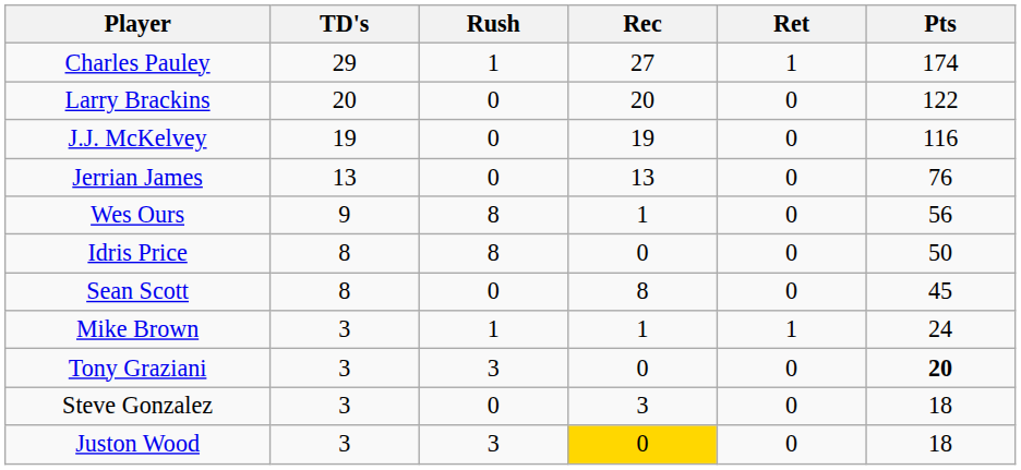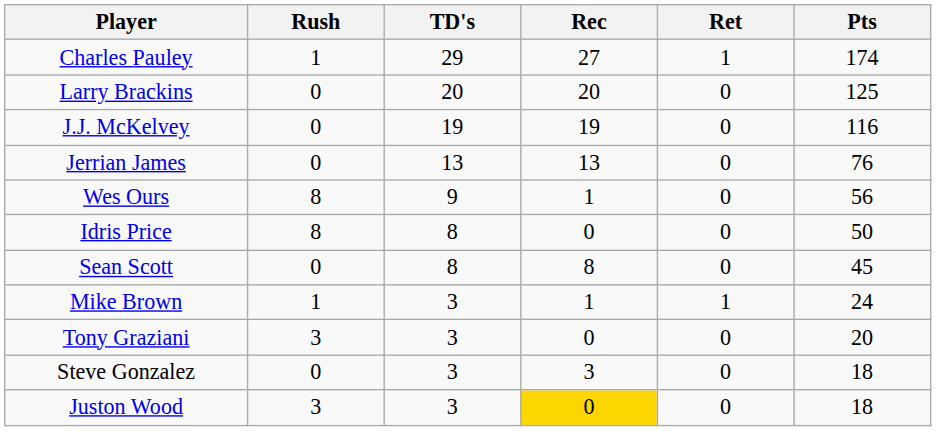 <table class="wikitable sortable">
 <tr>
 <th bgcolor="#DDDDFF" width="16%">Player</th>
+<th bgcolor="#DDDDFF" width="9%">Rush</th>
 <th bgcolor="#DDDDFF" width="9%">TD's</th>
-<th bgcolor="#DDDDFF" width="9%">Rush</th>
 <th bgcolor="#DDDDFF" width="9%">Rec</th>
 <th bgcolor="#DDDDFF" width="9%">Ret</th>
 <th bgcolor="#DDDDFF" width="9%">Pts</th>
 </tr>
 <tr align="center">
 <td><a href='#'>Charles Pauley</a></td>
+<td>1</td>
 <td>29</td>
-<td>1</td>
 <td>27</td>
 <td>1</td>
 <td>174</td>
 </tr>
 <tr align="center">
 <td><a href='#'>Larry Brackins</a></td>
+<td>0</td>
+<td>20</td>
 <td>20</td>
 <td>0</td>
-<td>20</td>
-<td>0</td>
-<td>122</td>
+<td>125</td>
 </tr>
 <tr align="center">
 <td><a href='#'>J.J. McKelvey</a></td>
+<td>0</td>
 <td>19</td>
-<td>0</td>
 <td>19</td>
 <td>0</td>
 <td>116</td>
 </tr>
 <tr align="center">
 <td><a href='#'>Jerrian James</a></td>
+<td>0</td>
 <td>13</td>
-<td>0</td>
 <td>13</td>
 <td>0</td>
 <td>76</td>
 </tr>
 <tr align="center">
 <td><a href='#'>Wes Ours</a></td>
+<td>8</td>
 <td>9</td>
-<td>8</td>
 <td>1</td>
 <td>0</td>
 <td>56</td>
 </tr>
 <tr align="center">
 <td><a href='#'>Idris Price</a></td>
 <td>8</td>
 <td>8</td>
 <td>0</td>
 <td>0</td>
 <td>50</td>
 </tr>
 <tr align="center">
 <td><a href='#'>Sean Scott</a></td>
+<td>0</td>
 <td>8</td>
-<td>0</td>
 <td>8</td>
 <td>0</td>
 <td>45</td>
 </tr>
 <tr align="center">
 <td><a href='#'>Mike Brown</a></td>
+<td>1</td>
 <td>3</td>
-<td>1</td>
 <td>1</td>
 <td>1</td>
 <td>24</td>
 </tr>
 <tr align="center">
 <td><a href='#'>Tony Graziani</a></td>
 <td>3</td>
 <td>3</td>
 <td>0</td>
 <td>0</td>
-<td><strong>20</strong></td>
+<td>20</td>
 </tr>
 <tr align="center">
 <td>Steve Gonzalez</td>
+<td>0</td>
 <td>3</td>
-<td>0</td>
 <td>3</td>
 <td>0</td>
 <td>18</td>
 </tr>
 <tr align="center">
 <td><a href='#'>Juston Wood</a></td>
 <td>3</td>
 <td>3</td>
 <td style="background: gold;">0</td>
 <td>0</td>
 <td>18</td>
 </tr>
 </table>
